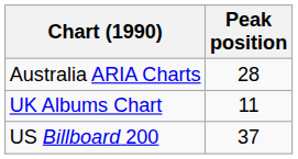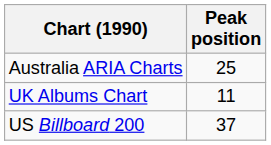 <table class="wikitable = sortable" style="text-align:center;">
 <tr>
 <th>Chart (1990)</th>
 <th>Peak<br>position</th>
 </tr>
 <tr>
 <td align="left">Australia <a href='#'>ARIA Charts</a></td>
-<td>28</td>
+<td>25</td>
 </tr>
 <tr>
 <td align="left"><a href='#'>UK Albums Chart</a></td>
 <td>11</td>
 </tr>
 <tr>
 <td align="left">US <a href='#'><em>Billboard</em> 200</a></td>
 <td>37</td>
 </tr>
 </table>
